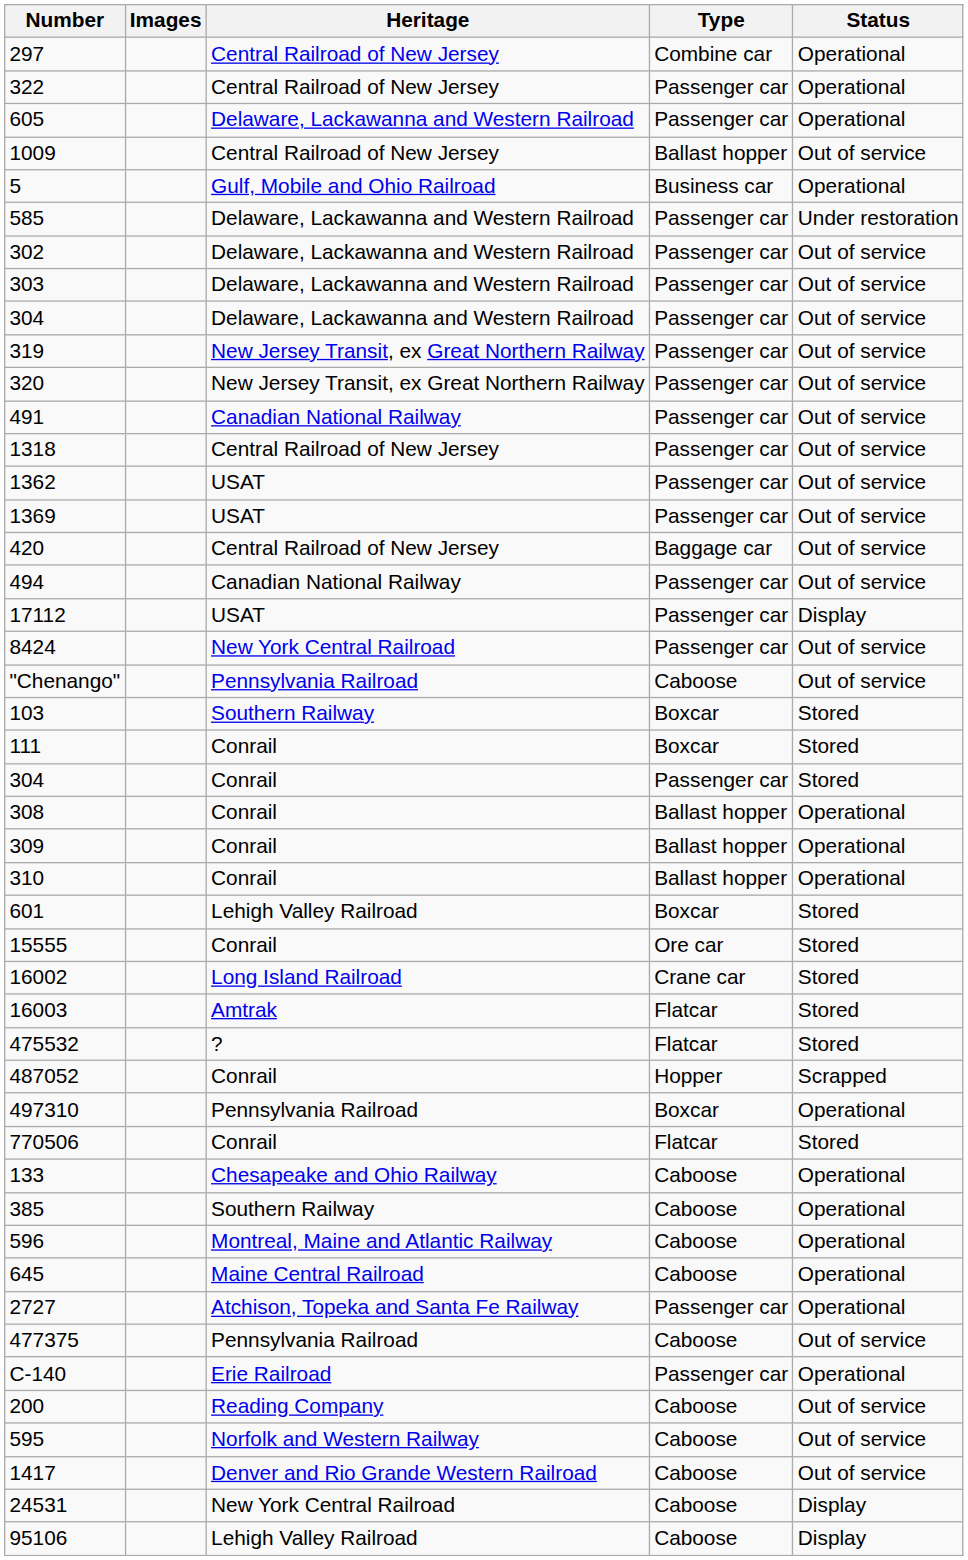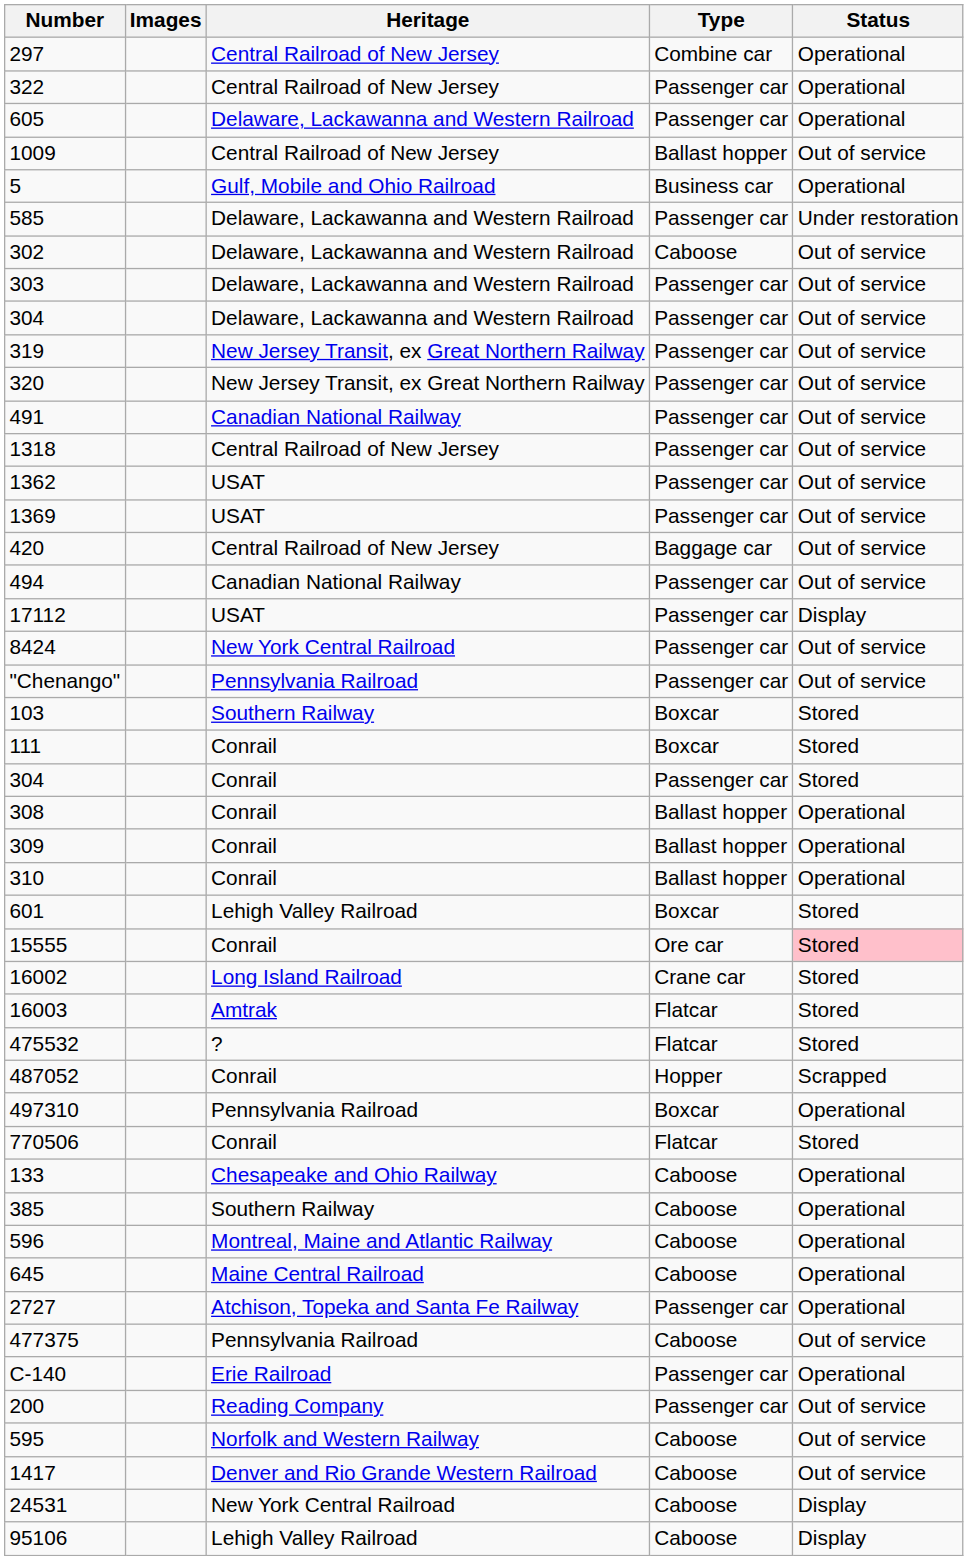 <table class="wikitable">
 <tr>
 <th>Number</th>
 <th>Images</th>
 <th>Heritage</th>
 <th>Type</th>
 <th>Status</th>
 </tr>
 <tr>
 <td>297</td>
 <td></td>
 <td><a href='#'>Central Railroad of New Jersey</a></td>
 <td>Combine car</td>
 <td>Operational</td>
 </tr>
 <tr>
 <td>322</td>
 <td></td>
 <td>Central Railroad of New Jersey</td>
 <td>Passenger car</td>
 <td>Operational</td>
 </tr>
 <tr>
 <td>605</td>
 <td></td>
 <td><a href='#'>Delaware, Lackawanna and Western Railroad</a></td>
 <td>Passenger car</td>
 <td>Operational</td>
 </tr>
 <tr>
 <td>1009</td>
 <td></td>
 <td>Central Railroad of New Jersey</td>
 <td>Ballast hopper</td>
 <td>Out of service</td>
 </tr>
 <tr>
 <td>5</td>
 <td></td>
 <td><a href='#'>Gulf, Mobile and Ohio Railroad</a></td>
 <td>Business car</td>
 <td>Operational</td>
 </tr>
 <tr>
 <td>585</td>
 <td></td>
 <td>Delaware, Lackawanna and Western Railroad</td>
 <td>Passenger car</td>
 <td>Under restoration</td>
 </tr>
 <tr>
 <td>302</td>
 <td></td>
 <td>Delaware, Lackawanna and Western Railroad</td>
-<td>Passenger car</td>
+<td>Caboose</td>
 <td>Out of service</td>
 </tr>
 <tr>
 <td>303</td>
 <td></td>
 <td>Delaware, Lackawanna and Western Railroad</td>
 <td>Passenger car</td>
 <td>Out of service</td>
 </tr>
 <tr>
 <td>304</td>
 <td></td>
 <td>Delaware, Lackawanna and Western Railroad</td>
 <td>Passenger car</td>
 <td>Out of service</td>
 </tr>
 <tr>
 <td>319</td>
 <td></td>
 <td><a href='#'>New Jersey Transit</a>, ex <a href='#'>Great Northern Railway</a></td>
 <td>Passenger car</td>
 <td>Out of service</td>
 </tr>
 <tr>
 <td>320</td>
 <td></td>
 <td>New Jersey Transit, ex Great Northern Railway</td>
 <td>Passenger car</td>
 <td>Out of service</td>
 </tr>
 <tr>
 <td>491</td>
 <td></td>
 <td><a href='#'>Canadian National Railway</a></td>
 <td>Passenger car</td>
 <td>Out of service</td>
 </tr>
 <tr>
 <td>1318</td>
 <td></td>
 <td>Central Railroad of New Jersey</td>
 <td>Passenger car</td>
 <td>Out of service</td>
 </tr>
 <tr>
 <td>1362</td>
 <td></td>
 <td>USAT</td>
 <td>Passenger car</td>
 <td>Out of service</td>
 </tr>
 <tr>
 <td>1369</td>
 <td></td>
 <td>USAT</td>
 <td>Passenger car</td>
 <td>Out of service</td>
 </tr>
 <tr>
 <td>420</td>
 <td></td>
 <td>Central Railroad of New Jersey</td>
 <td>Baggage car</td>
 <td>Out of service</td>
 </tr>
 <tr>
 <td>494</td>
 <td></td>
 <td>Canadian National Railway</td>
 <td>Passenger car</td>
 <td>Out of service</td>
 </tr>
 <tr>
 <td>17112</td>
 <td></td>
 <td>USAT</td>
 <td>Passenger car</td>
 <td>Display</td>
 </tr>
 <tr>
 <td>8424</td>
 <td></td>
 <td><a href='#'>New York Central Railroad</a></td>
 <td>Passenger car</td>
 <td>Out of service</td>
 </tr>
 <tr>
 <td>"Chenango"</td>
 <td></td>
 <td><a href='#'>Pennsylvania Railroad</a></td>
-<td>Caboose</td>
+<td>Passenger car</td>
 <td>Out of service</td>
 </tr>
 <tr>
 <td>103</td>
 <td></td>
 <td><a href='#'>Southern Railway</a></td>
 <td>Boxcar</td>
 <td>Stored</td>
 </tr>
 <tr>
 <td>111</td>
 <td></td>
 <td>Conrail</td>
 <td>Boxcar</td>
 <td>Stored</td>
 </tr>
 <tr>
 <td>304</td>
 <td></td>
 <td>Conrail</td>
 <td>Passenger car</td>
 <td>Stored</td>
 </tr>
 <tr>
 <td>308</td>
 <td></td>
 <td>Conrail</td>
 <td>Ballast hopper</td>
 <td>Operational</td>
 </tr>
 <tr>
 <td>309</td>
 <td></td>
 <td>Conrail</td>
 <td>Ballast hopper</td>
 <td>Operational</td>
 </tr>
 <tr>
 <td>310</td>
 <td></td>
 <td>Conrail</td>
 <td>Ballast hopper</td>
 <td>Operational</td>
 </tr>
 <tr>
 <td>601</td>
 <td></td>
 <td>Lehigh Valley Railroad</td>
 <td>Boxcar</td>
 <td>Stored</td>
 </tr>
 <tr>
 <td>15555</td>
 <td></td>
 <td>Conrail</td>
 <td>Ore car</td>
-<td>Stored</td>
+<td style="background: pink;">Stored</td>
 </tr>
 <tr>
 <td>16002</td>
 <td></td>
 <td><a href='#'>Long Island Railroad</a></td>
 <td>Crane car</td>
 <td>Stored</td>
 </tr>
 <tr>
 <td>16003</td>
 <td></td>
 <td><a href='#'>Amtrak</a></td>
 <td>Flatcar</td>
 <td>Stored</td>
 </tr>
 <tr>
 <td>475532</td>
 <td></td>
 <td>?</td>
 <td>Flatcar</td>
 <td>Stored</td>
 </tr>
 <tr>
 <td>487052</td>
 <td></td>
 <td>Conrail</td>
 <td>Hopper</td>
 <td>Scrapped</td>
 </tr>
 <tr>
 <td>497310</td>
 <td></td>
 <td>Pennsylvania Railroad</td>
 <td>Boxcar</td>
 <td>Operational</td>
 </tr>
 <tr>
 <td>770506</td>
 <td></td>
 <td>Conrail</td>
 <td>Flatcar</td>
 <td>Stored</td>
 </tr>
 <tr>
 <td>133</td>
 <td></td>
 <td><a href='#'>Chesapeake and Ohio Railway</a></td>
 <td>Caboose</td>
 <td>Operational</td>
 </tr>
 <tr>
 <td>385</td>
 <td></td>
 <td>Southern Railway</td>
 <td>Caboose</td>
 <td>Operational</td>
 </tr>
 <tr>
 <td>596</td>
 <td></td>
 <td><a href='#'>Montreal, Maine and Atlantic Railway</a></td>
 <td>Caboose</td>
 <td>Operational</td>
 </tr>
 <tr>
 <td>645</td>
 <td></td>
 <td><a href='#'>Maine Central Railroad</a></td>
 <td>Caboose</td>
 <td>Operational</td>
 </tr>
 <tr>
 <td>2727</td>
 <td></td>
 <td><a href='#'>Atchison, Topeka and Santa Fe Railway</a></td>
 <td>Passenger car</td>
 <td>Operational</td>
 </tr>
 <tr>
 <td>477375</td>
 <td></td>
 <td>Pennsylvania Railroad</td>
 <td>Caboose</td>
 <td>Out of service</td>
 </tr>
 <tr>
 <td>C-140</td>
 <td></td>
 <td><a href='#'>Erie Railroad</a></td>
 <td>Passenger car</td>
 <td>Operational</td>
 </tr>
 <tr>
 <td>200</td>
 <td></td>
 <td><a href='#'>Reading Company</a></td>
-<td>Caboose</td>
+<td>Passenger car</td>
 <td>Out of service</td>
 </tr>
 <tr>
 <td>595</td>
 <td></td>
 <td><a href='#'>Norfolk and Western Railway</a></td>
 <td>Caboose</td>
 <td>Out of service</td>
 </tr>
 <tr>
 <td>1417</td>
 <td></td>
 <td><a href='#'>Denver and Rio Grande Western Railroad</a></td>
 <td>Caboose</td>
 <td>Out of service</td>
 </tr>
 <tr>
 <td>24531</td>
 <td></td>
 <td>New York Central Railroad</td>
 <td>Caboose</td>
 <td>Display</td>
 </tr>
 <tr>
 <td>95106</td>
 <td></td>
 <td>Lehigh Valley Railroad</td>
 <td>Caboose</td>
 <td>Display</td>
 </tr>
 </table>
